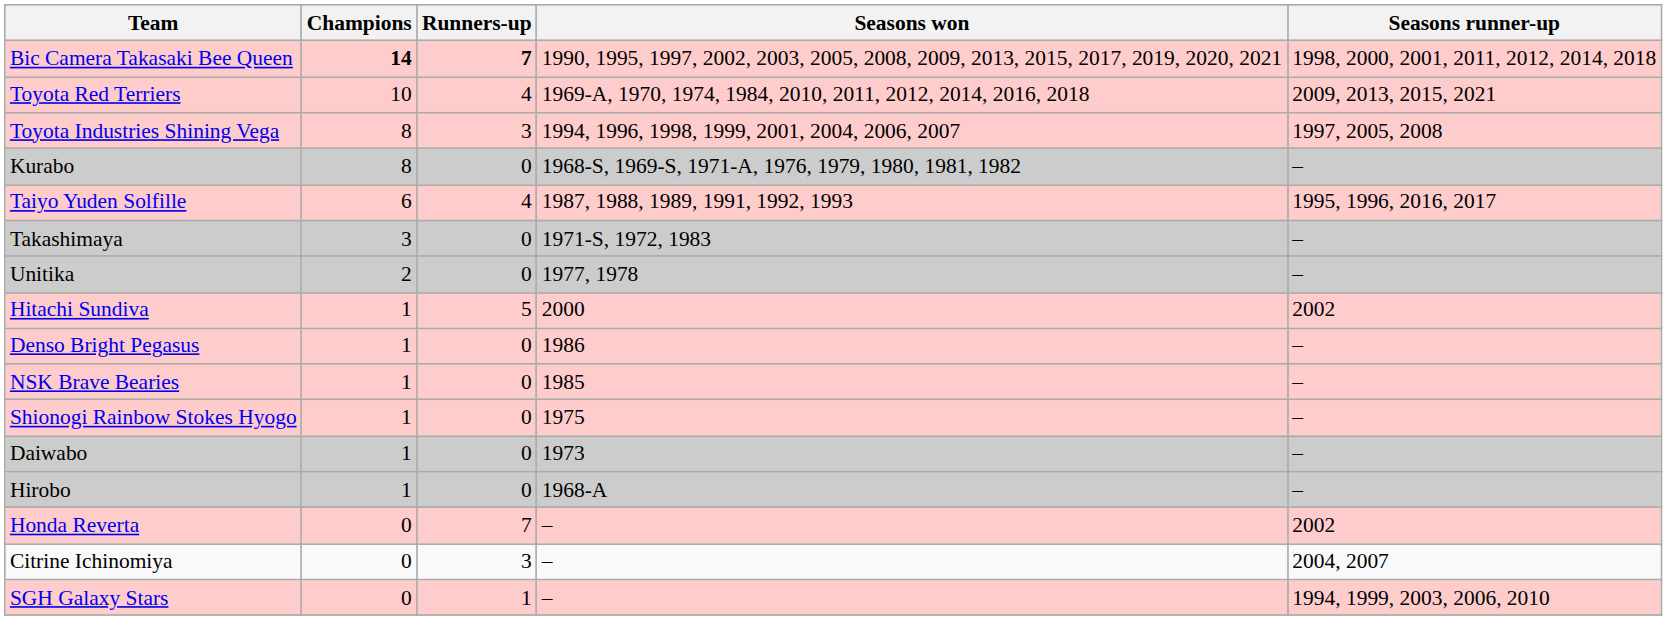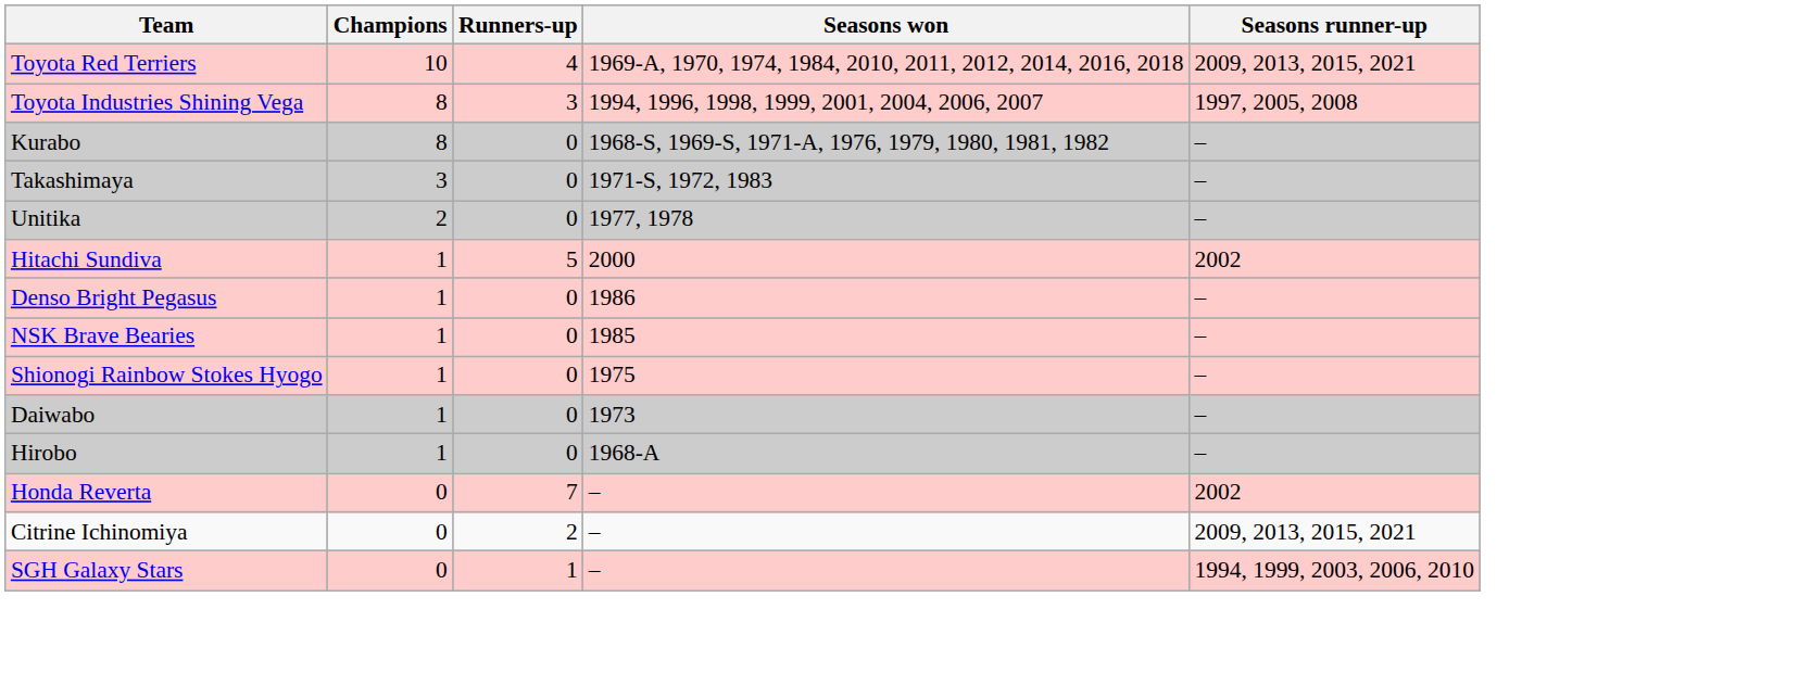 <table class="sortable wikitable" style="font-size:smaller">
 <tr>
 <th>Team</th>
 <th>Champions</th>
 <th>Runners-up</th>
 <th>Seasons won</th>
 <th>Seasons runner-up</th>
-</tr>
-<tr style="background-color:#ffcccc;">
-<td><a href='#'>Bic Camera Takasaki Bee Queen</a></td>
-<td align="right"><strong>14</strong></td>
-<td align="right"><strong>7</strong></td>
-<td>1990, 1995, 1997, 2002, 2003, 2005, 2008, 2009, 2013, 2015, 2017, 2019, 2020, 2021</td>
-<td>1998, 2000, 2001, 2011, 2012, 2014, 2018</td>
 </tr>
 <tr style="background-color:#ffcccc;">
 <td><a href='#'>Toyota Red Terriers</a></td>
 <td align="right">10</td>
 <td align="right">4</td>
 <td>1969-A, 1970, 1974, 1984, 2010, 2011, 2012, 2014, 2016, 2018</td>
 <td>2009, 2013, 2015, 2021</td>
 </tr>
 <tr style="background-color:#ffcccc;">
 <td><a href='#'>Toyota Industries Shining Vega</a></td>
 <td align="right">8</td>
 <td align="right">3</td>
 <td>1994, 1996, 1998, 1999, 2001, 2004, 2006, 2007</td>
 <td>1997, 2005, 2008</td>
 </tr>
 <tr style="background-color:#cccccc;">
 <td>Kurabo</td>
 <td align="right">8</td>
 <td align="right">0</td>
 <td>1968-S, 1969-S, 1971-A, 1976, 1979, 1980, 1981, 1982</td>
 <td>–</td>
-</tr>
-<tr style="background-color:#ffcccc;">
-<td><a href='#'>Taiyo Yuden Solfille</a></td>
-<td align="right">6</td>
-<td align="right">4</td>
-<td>1987, 1988, 1989, 1991, 1992, 1993</td>
-<td>1995, 1996, 2016, 2017</td>
 </tr>
 <tr style="background-color:#cccccc;">
 <td>Takashimaya</td>
 <td align="right">3</td>
 <td align="right">0</td>
 <td>1971-S, 1972, 1983</td>
 <td>–</td>
 </tr>
 <tr style="background-color:#cccccc;">
 <td>Unitika</td>
 <td align="right">2</td>
 <td align="right">0</td>
 <td>1977, 1978</td>
 <td>–</td>
 </tr>
 <tr style="background-color:#ffcccc;">
 <td><a href='#'>Hitachi Sundiva</a></td>
 <td align="right">1</td>
 <td align="right">5</td>
 <td>2000</td>
 <td>2002</td>
 </tr>
 <tr style="background-color:#ffcccc;">
 <td><a href='#'>Denso Bright Pegasus</a></td>
 <td align="right">1</td>
 <td align="right">0</td>
 <td>1986</td>
 <td>–</td>
 </tr>
 <tr style="background-color:#ffcccc;">
 <td><a href='#'>NSK Brave Bearies</a></td>
 <td align="right">1</td>
 <td align="right">0</td>
 <td>1985</td>
 <td>–</td>
 </tr>
 <tr style="background-color:#ffcccc;">
 <td><a href='#'>Shionogi Rainbow Stokes Hyogo</a></td>
 <td align="right">1</td>
 <td align="right">0</td>
 <td>1975</td>
 <td>–</td>
 </tr>
 <tr style="background-color:#cccccc;">
 <td>Daiwabo</td>
 <td align="right">1</td>
 <td align="right">0</td>
 <td>1973</td>
 <td>–</td>
 </tr>
 <tr style="background-color:#cccccc;">
 <td>Hirobo</td>
 <td align="right">1</td>
 <td align="right">0</td>
 <td>1968-A</td>
 <td>–</td>
 </tr>
 <tr style="background-color:#ffcccc;">
 <td><a href='#'>Honda Reverta</a></td>
 <td align="right">0</td>
 <td align="right">7</td>
 <td>–</td>
 <td>2002</td>
 </tr>
 <tr>
 <td>Citrine Ichinomiya</td>
 <td align="right">0</td>
-<td align="right">3</td>
+<td align="right">2</td>
 <td>–</td>
-<td>2004, 2007</td>
+<td>2009, 2013, 2015, 2021</td>
 </tr>
 <tr style="background-color:#ffcccc;">
 <td><a href='#'>SGH Galaxy Stars</a></td>
 <td align="right">0</td>
 <td align="right">1</td>
 <td>–</td>
 <td>1994, 1999, 2003, 2006, 2010</td>
 </tr>
 </table>
